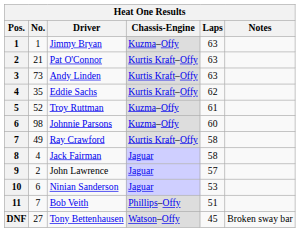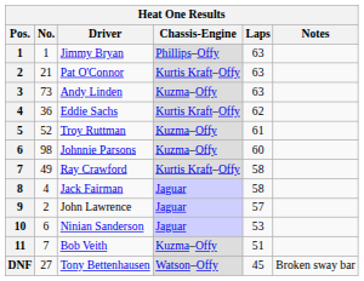 <table class="wikitable" style="font-size: 90%;">
 <tr>
 <th colspan=6>Heat One Results</th>
 </tr>
 <tr>
 <th>Pos.</th>
 <th>No.</th>
 <th>Driver</th>
 <th>Chassis-Engine</th>
 <th>Laps</th>
 <th>Notes</th>
 </tr>
 <tr>
 <th>1</th>
 <td align="center">1</td>
 <td> <a href='#'>Jimmy Bryan</a></td>
-<td style="background:#dddddd;"><a href='#'>Kuzma</a>–<a href='#'>Offy</a></td>
+<td style="background:#dddddd;"><a href='#'>Phillips</a>–<a href='#'>Offy</a></td>
 <td align="center">63</td>
 <td></td>
 </tr>
 <tr>
 <th>2</th>
 <td align="center">21</td>
 <td> <a href='#'>Pat O'Connor</a></td>
 <td style="background:#dddddd;"><a href='#'>Kurtis Kraft</a>–<a href='#'>Offy</a></td>
 <td align="center">63</td>
 <td></td>
 </tr>
 <tr>
 <th>3</th>
 <td align="center">73</td>
 <td> <a href='#'>Andy Linden</a></td>
-<td style="background:#dddddd;"><a href='#'>Kurtis Kraft</a>–<a href='#'>Offy</a></td>
+<td style="background:#dddddd;"><a href='#'>Kuzma</a>–<a href='#'>Offy</a></td>
 <td align="center">63</td>
 <td></td>
 </tr>
 <tr>
 <th>4</th>
-<td align="center">35</td>
+<td align="center">36</td>
 <td> <a href='#'>Eddie Sachs</a></td>
 <td style="background:#dddddd;"><a href='#'>Kurtis Kraft</a>–<a href='#'>Offy</a></td>
 <td align="center">62</td>
 <td></td>
 </tr>
 <tr>
 <th>5</th>
 <td align="center">52</td>
 <td> <a href='#'>Troy Ruttman</a></td>
 <td style="background:#dddddd;"><a href='#'>Kuzma</a>–<a href='#'>Offy</a></td>
 <td align="center">61</td>
 <td></td>
 </tr>
 <tr>
 <th>6</th>
 <td align="center">98</td>
 <td> <a href='#'>Johnnie Parsons</a></td>
 <td style="background:#dddddd;"><a href='#'>Kuzma</a>–<a href='#'>Offy</a></td>
 <td align="center">60</td>
 <td></td>
 </tr>
 <tr>
 <th>7</th>
 <td align="center">49</td>
 <td> <a href='#'>Ray Crawford</a></td>
 <td style="background:#dddddd;"><a href='#'>Kurtis Kraft</a>–<a href='#'>Offy</a></td>
 <td align="center">58</td>
 <td></td>
 </tr>
 <tr>
 <th>8</th>
 <td align="center">4</td>
 <td> <a href='#'>Jack Fairman</a></td>
 <td style="background:#cfcfff;"><a href='#'>Jaguar</a></td>
 <td align="center">58</td>
 <td></td>
 </tr>
 <tr>
 <th>9</th>
 <td align="center">2</td>
 <td> John Lawrence</td>
 <td style="background:#cfcfff;"><a href='#'>Jaguar</a></td>
 <td align="center">57</td>
 <td></td>
 </tr>
 <tr>
 <th>10</th>
 <td align="center">6</td>
 <td> <a href='#'>Ninian Sanderson</a></td>
 <td style="background:#cfcfff;"><a href='#'>Jaguar</a></td>
 <td align="center">53</td>
 <td></td>
 </tr>
 <tr>
 <th>11</th>
 <td align="center">7</td>
 <td> <a href='#'>Bob Veith</a></td>
-<td style="background:#dddddd;"><a href='#'>Phillips</a>–<a href='#'>Offy</a></td>
+<td style="background:#dddddd;"><a href='#'>Kuzma</a>–<a href='#'>Offy</a></td>
 <td align="center">51</td>
 <td></td>
 </tr>
 <tr>
 <th>DNF</th>
 <td align="center">27</td>
 <td> <a href='#'>Tony Bettenhausen</a></td>
 <td style="background:#dddddd;"><a href='#'>Watson</a>–<a href='#'>Offy</a></td>
 <td align="center">45</td>
 <td>Broken sway bar</td>
 </tr>
 </table>
